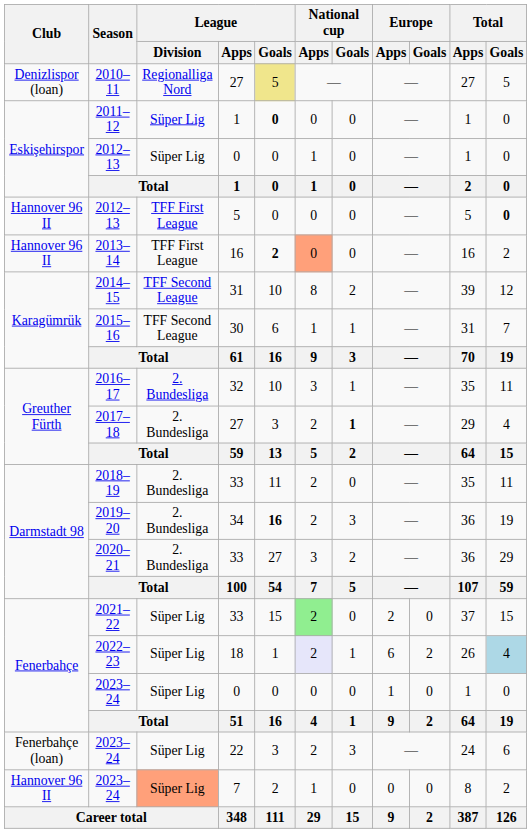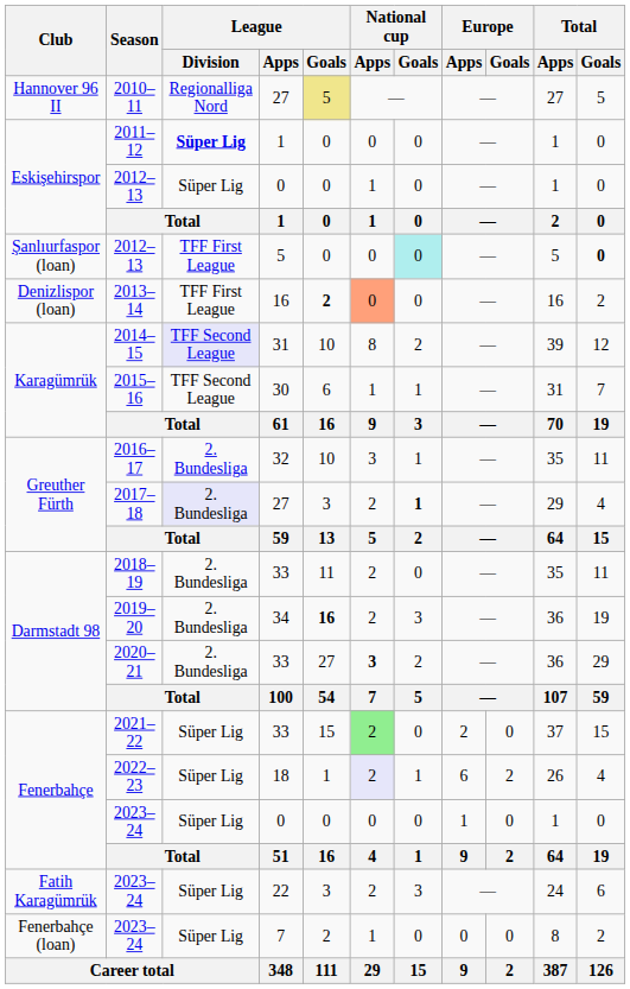 <table class="wikitable nowrap" style="text-align:center">
 <tr>
 <th rowspan="2">Club</th>
 <th rowspan="2">Season</th>
 <th colspan="3">League</th>
 <th colspan="2">National cup</th>
 <th colspan="2">Europe</th>
 <th colspan="2">Total</th>
 </tr>
 <tr>
 <th>Division</th>
 <th>Apps</th>
 <th>Goals</th>
 <th>Apps</th>
 <th>Goals</th>
 <th>Apps</th>
 <th>Goals</th>
 <th>Apps</th>
 <th>Goals</th>
 </tr>
 <tr>
-<td><a href='#'>Denizlispor</a> (loan)</td>
+<td><a href='#'>Hannover 96 II</a></td>
 <td><a href='#'>2010–11</a></td>
 <td><a href='#'>Regionalliga Nord</a></td>
 <td>27</td>
 <td style="background: khaki;">5</td>
 <td colspan="2">—</td>
 <td colspan="2">—</td>
 <td>27</td>
 <td>5</td>
 </tr>
 <tr>
 <td rowspan="3"><a href='#'>Eskişehirspor</a></td>
 <td><a href='#'>2011–12</a></td>
-<td><a href='#'>Süper Lig</a></td>
+<td><strong><a href='#'>Süper Lig</a></strong></td>
 <td>1</td>
-<td><strong>0</strong></td>
+<td>0</td>
 <td>0</td>
 <td>0</td>
 <td colspan="2">—</td>
 <td>1</td>
 <td>0</td>
 </tr>
 <tr>
 <td><a href='#'>2012–13</a></td>
 <td>Süper Lig</td>
 <td>0</td>
 <td>0</td>
 <td>1</td>
 <td>0</td>
 <td colspan="2">—</td>
 <td>1</td>
 <td>0</td>
 </tr>
 <tr>
 <th colspan="2">Total</th>
 <th>1</th>
 <th>0</th>
 <th>1</th>
 <th>0</th>
 <th colspan="2">—</th>
 <th>2</th>
 <th>0</th>
 </tr>
 <tr>
-<td><a href='#'>Hannover 96 II</a></td>
+<td><a href='#'>Şanlıurfaspor</a> (loan)</td>
 <td><a href='#'>2012–13</a></td>
 <td><a href='#'>TFF First League</a></td>
 <td>5</td>
 <td>0</td>
 <td>0</td>
-<td>0</td>
+<td style="background: paleturquoise;">0</td>
 <td colspan="2">—</td>
 <td>5</td>
 <td><strong>0</strong></td>
 </tr>
 <tr>
-<td><a href='#'>Hannover 96 II</a></td>
+<td><a href='#'>Denizlispor</a> (loan)</td>
 <td><a href='#'>2013–14</a></td>
 <td>TFF First League</td>
 <td>16</td>
 <td><strong>2</strong></td>
 <td style="background: lightsalmon;">0</td>
 <td>0</td>
 <td colspan="2">—</td>
 <td>16</td>
 <td>2</td>
 </tr>
 <tr>
 <td rowspan="3"><a href='#'>Karagümrük</a></td>
 <td><a href='#'>2014–15</a></td>
-<td><a href='#'>TFF Second League</a></td>
+<td style="background: lavender;"><a href='#'>TFF Second League</a></td>
 <td>31</td>
 <td>10</td>
 <td>8</td>
 <td>2</td>
 <td colspan="2">—</td>
 <td>39</td>
 <td>12</td>
 </tr>
 <tr>
 <td><a href='#'>2015–16</a></td>
 <td>TFF Second League</td>
 <td>30</td>
 <td>6</td>
 <td>1</td>
 <td>1</td>
 <td colspan="2">—</td>
 <td>31</td>
 <td>7</td>
 </tr>
 <tr>
 <th colspan="2">Total</th>
 <th>61</th>
 <th>16</th>
 <th>9</th>
 <th>3</th>
 <th colspan="2">—</th>
 <th>70</th>
 <th>19</th>
 </tr>
 <tr>
 <td rowspan="3"><a href='#'>Greuther Fürth</a></td>
 <td><a href='#'>2016–17</a></td>
 <td><a href='#'>2. Bundesliga</a></td>
 <td>32</td>
 <td>10</td>
 <td>3</td>
 <td>1</td>
 <td colspan="2">—</td>
 <td>35</td>
 <td>11</td>
 </tr>
 <tr>
 <td><a href='#'>2017–18</a></td>
-<td>2. Bundesliga</td>
+<td style="background: lavender;">2. Bundesliga</td>
 <td>27</td>
 <td>3</td>
 <td>2</td>
 <td><strong>1</strong></td>
 <td colspan="2">—</td>
 <td>29</td>
 <td>4</td>
 </tr>
 <tr>
 <th colspan="2">Total</th>
 <th>59</th>
 <th>13</th>
 <th>5</th>
 <th>2</th>
 <th colspan="2">—</th>
 <th>64</th>
 <th>15</th>
 </tr>
 <tr>
 <td rowspan="4"><a href='#'>Darmstadt 98</a></td>
 <td><a href='#'>2018–19</a></td>
 <td>2. Bundesliga</td>
 <td>33</td>
 <td>11</td>
 <td>2</td>
 <td>0</td>
 <td colspan="2">—</td>
 <td>35</td>
 <td>11</td>
 </tr>
 <tr>
 <td><a href='#'>2019–20</a></td>
 <td>2. Bundesliga</td>
 <td>34</td>
 <td><strong>16</strong></td>
 <td>2</td>
 <td>3</td>
 <td colspan="2">—</td>
 <td>36</td>
 <td>19</td>
 </tr>
 <tr>
 <td><a href='#'>2020–21</a></td>
 <td>2. Bundesliga</td>
 <td>33</td>
 <td>27</td>
-<td>3</td>
+<td><strong>3</strong></td>
 <td>2</td>
 <td colspan="2">—</td>
 <td>36</td>
 <td>29</td>
 </tr>
 <tr>
 <th colspan="2">Total</th>
 <th>100</th>
 <th>54</th>
 <th>7</th>
 <th>5</th>
 <th colspan="2">—</th>
 <th>107</th>
 <th>59</th>
 </tr>
 <tr>
 <td rowspan="4"><a href='#'>Fenerbahçe</a></td>
 <td><a href='#'>2021–22</a></td>
 <td>Süper Lig</td>
 <td>33</td>
 <td>15</td>
 <td style="background: lightgreen;">2</td>
 <td>0</td>
 <td>2</td>
 <td>0</td>
 <td>37</td>
 <td>15</td>
 </tr>
 <tr>
 <td><a href='#'>2022–23</a></td>
 <td>Süper Lig</td>
 <td>18</td>
 <td>1</td>
 <td style="background: lavender;">2</td>
 <td>1</td>
 <td>6</td>
 <td>2</td>
 <td>26</td>
-<td style="background: lightblue;">4</td>
+<td>4</td>
 </tr>
 <tr>
 <td><a href='#'>2023–24</a></td>
 <td>Süper Lig</td>
 <td>0</td>
 <td>0</td>
 <td>0</td>
 <td>0</td>
 <td>1</td>
 <td>0</td>
 <td>1</td>
 <td>0</td>
 </tr>
 <tr>
 <th colspan="2">Total</th>
 <th>51</th>
 <th>16</th>
 <th>4</th>
 <th>1</th>
 <th>9</th>
 <th>2</th>
 <th>64</th>
 <th>19</th>
 </tr>
 <tr>
-<td>Fenerbahçe (loan)</td>
+<td><a href='#'>Fatih Karagümrük</a></td>
 <td><a href='#'>2023–24</a></td>
 <td>Süper Lig</td>
 <td>22</td>
 <td>3</td>
 <td>2</td>
 <td>3</td>
 <td colspan="2">—</td>
 <td>24</td>
 <td>6</td>
 </tr>
 <tr>
-<td><a href='#'>Hannover 96 II</a></td>
+<td>Fenerbahçe (loan)</td>
 <td><a href='#'>2023–24</a></td>
-<td style="background: lightsalmon;">Süper Lig</td>
+<td>Süper Lig</td>
 <td>7</td>
 <td>2</td>
 <td>1</td>
 <td>0</td>
 <td>0</td>
 <td>0</td>
 <td>8</td>
 <td>2</td>
 </tr>
 <tr>
 <th colspan="3">Career total</th>
 <th>348</th>
 <th>111</th>
 <th>29</th>
 <th>15</th>
 <th>9</th>
 <th>2</th>
 <th>387</th>
 <th>126</th>
 </tr>
 </table>
